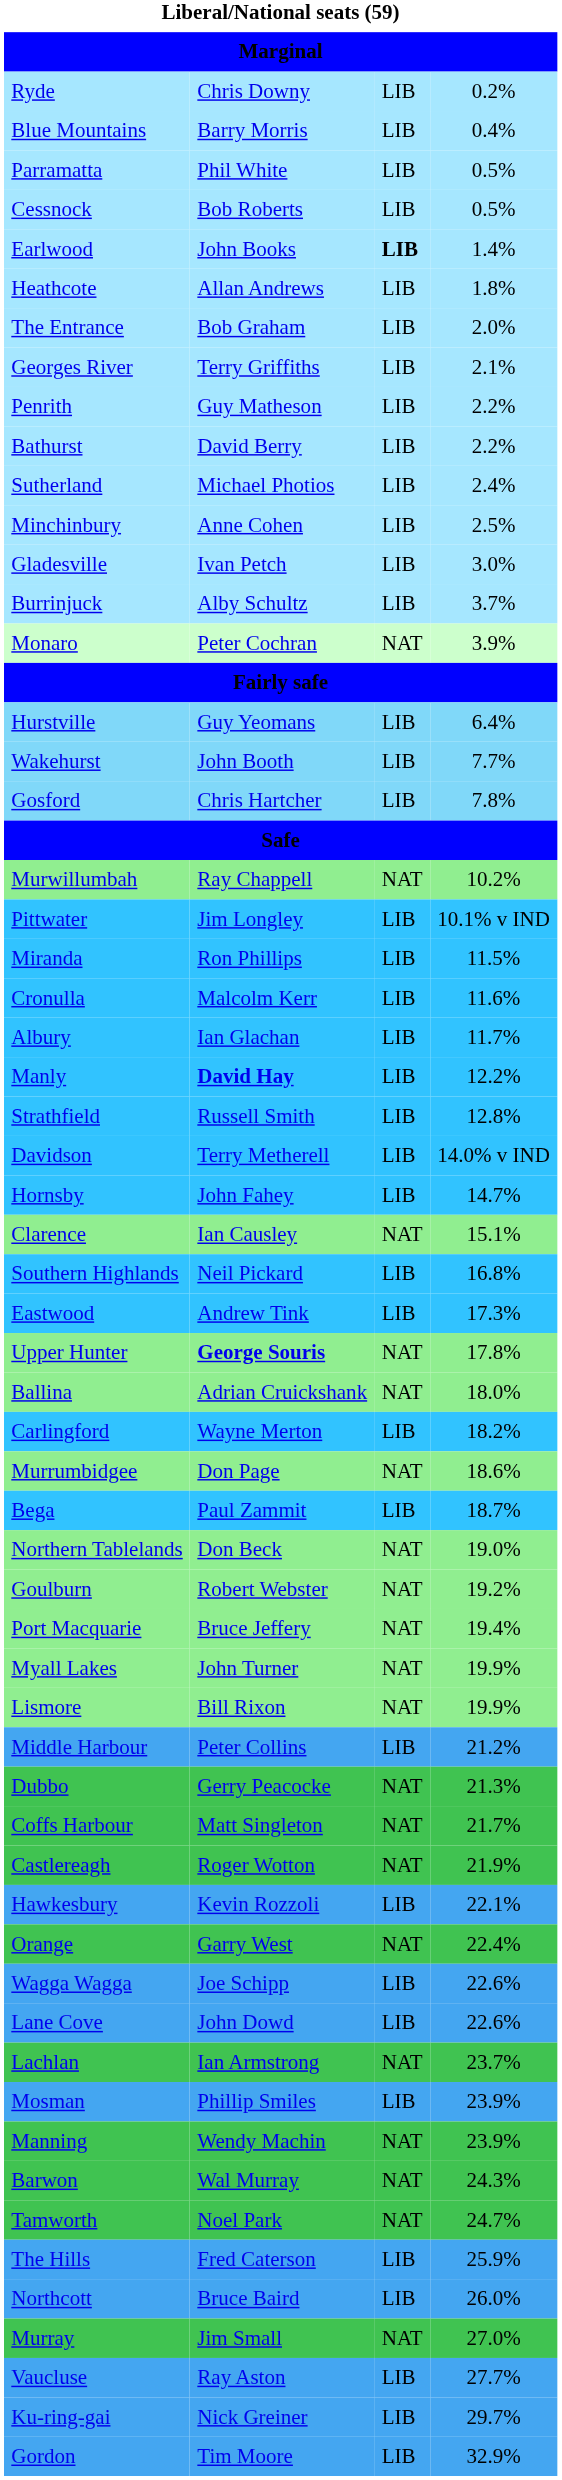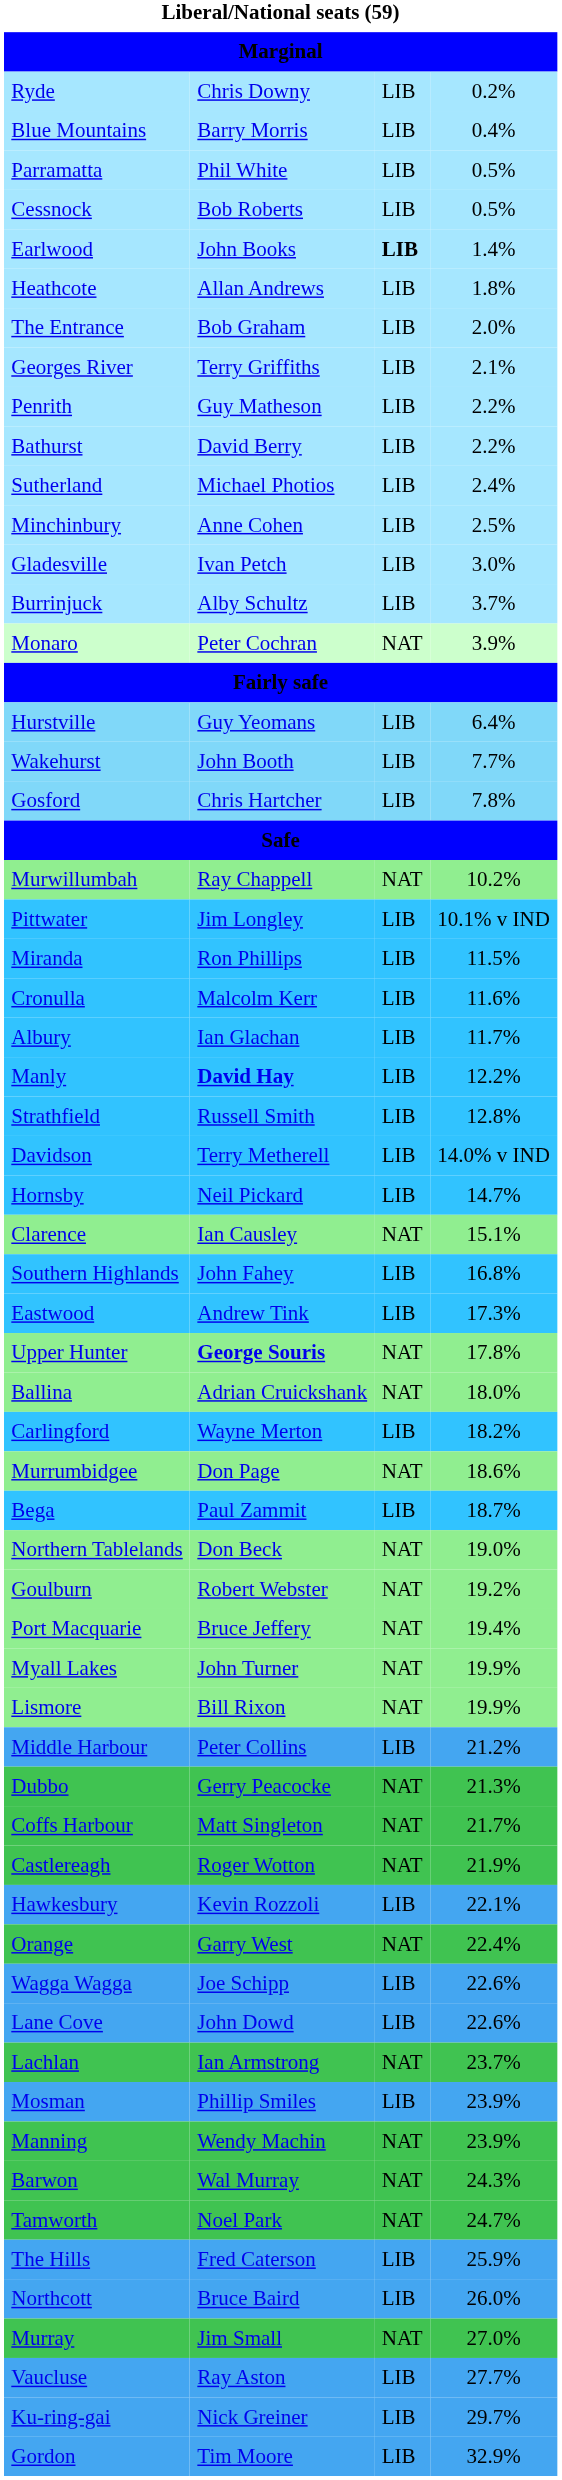 <table class="toccolours" cellpadding="5" cellspacing="0" style="float:left; margin-right:.5em; margin-top:.4em; font-size:90%;">
 <tr>
 <td COLSPAN=4 align="center"><strong>Liberal/National seats (59)</strong></td>
 </tr>
 <tr>
 <td COLSPAN=4 align="center" bgcolor="Blue"><span><strong>Marginal</strong></span></td>
 </tr>
 <tr>
 <td align="left" bgcolor="A6E7FF"><a href='#'>Ryde</a></td>
 <td align="left" bgcolor="A6E7FF"><a href='#'>Chris Downy</a></td>
 <td align="left" bgcolor="A6E7FF">LIB</td>
 <td align="center" bgcolor="A6E7FF">0.2%</td>
 </tr>
 <tr>
 <td align="left" bgcolor="A6E7FF"><a href='#'>Blue Mountains</a></td>
 <td align="left" bgcolor="A6E7FF"><a href='#'>Barry Morris</a></td>
 <td align="left" bgcolor="A6E7FF">LIB</td>
 <td align="center" bgcolor="A6E7FF">0.4%</td>
 </tr>
 <tr>
 <td align="left" bgcolor="A6E7FF"><a href='#'>Parramatta</a></td>
 <td align="left" bgcolor="A6E7FF"><a href='#'>Phil White</a></td>
 <td align="left" bgcolor="A6E7FF">LIB</td>
 <td align="center" bgcolor="A6E7FF">0.5%</td>
 </tr>
 <tr>
 <td align="left" bgcolor="A6E7FF"><a href='#'>Cessnock</a></td>
 <td align="left" bgcolor="A6E7FF"><a href='#'>Bob Roberts</a></td>
 <td align="left" bgcolor="A6E7FF">LIB</td>
 <td align="center" bgcolor="A6E7FF">0.5%</td>
 </tr>
 <tr>
 <td align="left" bgcolor="A6E7FF"><a href='#'>Earlwood</a></td>
 <td align="left" bgcolor="A6E7FF"><a href='#'>John Books</a></td>
 <td align="left" bgcolor="A6E7FF"><strong>LIB</strong></td>
 <td align="center" bgcolor="A6E7FF">1.4%</td>
 </tr>
 <tr>
 <td align="left" bgcolor="A6E7FF"><a href='#'>Heathcote</a></td>
 <td align="left" bgcolor="A6E7FF"><a href='#'>Allan Andrews</a></td>
 <td align="left" bgcolor="A6E7FF">LIB</td>
 <td align="center" bgcolor="A6E7FF">1.8%</td>
 </tr>
 <tr>
 <td align="left" bgcolor="A6E7FF"><a href='#'>The Entrance</a></td>
 <td align="left" bgcolor="A6E7FF"><a href='#'>Bob Graham</a></td>
 <td align="left" bgcolor="A6E7FF">LIB</td>
 <td align="center" bgcolor="A6E7FF">2.0%</td>
 </tr>
 <tr>
 <td align="left" bgcolor="A6E7FF"><a href='#'>Georges River</a></td>
 <td align="left" bgcolor="A6E7FF"><a href='#'>Terry Griffiths</a></td>
 <td align="left" bgcolor="A6E7FF">LIB</td>
 <td align="center" bgcolor="A6E7FF">2.1%</td>
 </tr>
 <tr>
 <td align="left" bgcolor="A6E7FF"><a href='#'>Penrith</a></td>
 <td align="left" bgcolor="A6E7FF"><a href='#'>Guy Matheson</a></td>
 <td align="left" bgcolor="A6E7FF">LIB</td>
 <td align="center" bgcolor="A6E7FF">2.2%</td>
 </tr>
 <tr>
 <td align="left" bgcolor="A6E7FF"><a href='#'>Bathurst</a></td>
 <td align="left" bgcolor="A6E7FF"><a href='#'>David Berry</a></td>
 <td align="left" bgcolor="A6E7FF">LIB</td>
 <td align="center" bgcolor="A6E7FF">2.2%</td>
 </tr>
 <tr>
 <td align="left" bgcolor="A6E7FF"><a href='#'>Sutherland</a></td>
 <td align="left" bgcolor="A6E7FF"><a href='#'>Michael Photios</a></td>
 <td align="left" bgcolor="A6E7FF">LIB</td>
 <td align="center" bgcolor="A6E7FF">2.4%</td>
 </tr>
 <tr>
 <td align="left" bgcolor="A6E7FF"><a href='#'>Minchinbury</a></td>
 <td align="left" bgcolor="A6E7FF"><a href='#'>Anne Cohen</a></td>
 <td align="left" bgcolor="A6E7FF">LIB</td>
 <td align="center" bgcolor="A6E7FF">2.5%</td>
 </tr>
 <tr>
 <td align="left" bgcolor="A6E7FF"><a href='#'>Gladesville</a></td>
 <td align="left" bgcolor="A6E7FF"><a href='#'>Ivan Petch</a></td>
 <td align="left" bgcolor="A6E7FF">LIB</td>
 <td align="center" bgcolor="A6E7FF">3.0%</td>
 </tr>
 <tr>
 <td align="left" bgcolor="A6E7FF"><a href='#'>Burrinjuck</a></td>
 <td align="left" bgcolor="A6E7FF"><a href='#'>Alby Schultz</a></td>
 <td align="left" bgcolor="A6E7FF">LIB</td>
 <td align="center" bgcolor="A6E7FF">3.7%</td>
 </tr>
 <tr>
 <td align="left" bgcolor="CCFFCC"><a href='#'>Monaro</a></td>
 <td align="left" bgcolor="CCFFCC"><a href='#'>Peter Cochran</a></td>
 <td align="left" bgcolor="CCFFCC">NAT</td>
 <td align="center" bgcolor="CCFFCC">3.9%</td>
 </tr>
 <tr>
 <td COLSPAN=4 align="center" bgcolor="blue"><span><strong>Fairly safe</strong></span></td>
 </tr>
 <tr>
 <td align="left" bgcolor="80D8F9"><a href='#'>Hurstville</a></td>
 <td align="left" bgcolor="80D8F9"><a href='#'>Guy Yeomans</a></td>
 <td align="left" bgcolor="80D8F9">LIB</td>
 <td align="center" bgcolor="80D8F9">6.4%</td>
 </tr>
 <tr>
 <td align="left" bgcolor="80D8F9"><a href='#'>Wakehurst</a></td>
 <td align="left" bgcolor="80D8F9"><a href='#'>John Booth</a></td>
 <td align="left" bgcolor="80D8F9">LIB</td>
 <td align="center" bgcolor="80D8F9">7.7%</td>
 </tr>
 <tr>
 <td align="left" bgcolor="80D8F9"><a href='#'>Gosford</a></td>
 <td align="left" bgcolor="80D8F9"><a href='#'>Chris Hartcher</a></td>
 <td align="left" bgcolor="80D8F9">LIB</td>
 <td align="center" bgcolor="80D8F9">7.8%</td>
 </tr>
 <tr>
 <td COLSPAN=4 align="center" bgcolor="blue"><span><strong>Safe</strong></span></td>
 </tr>
 <tr>
 <td align="left" bgcolor="90EE90"><a href='#'>Murwillumbah</a></td>
 <td align="left" bgcolor="90EE90"><a href='#'>Ray Chappell</a></td>
 <td align="left" bgcolor="90EE90">NAT</td>
 <td align="center" bgcolor="90EE90">10.2%</td>
 </tr>
 <tr>
 <td align="left" bgcolor="31C3FF"><a href='#'>Pittwater</a></td>
 <td align="left" bgcolor="31C3FF"><a href='#'>Jim Longley</a></td>
 <td align="left" bgcolor="31C3FF">LIB</td>
 <td align="center" bgcolor="31C3FF">10.1% v IND</td>
 </tr>
 <tr>
 <td align="left" bgcolor="31C3FF"><a href='#'>Miranda</a></td>
 <td align="left" bgcolor="31C3FF"><a href='#'>Ron Phillips</a></td>
 <td align="left" bgcolor="31C3FF">LIB</td>
 <td align="center" bgcolor="31C3FF">11.5%</td>
 </tr>
 <tr>
 <td align="left" bgcolor="31C3FF"><a href='#'>Cronulla</a></td>
 <td align="left" bgcolor="31C3FF"><a href='#'>Malcolm Kerr</a></td>
 <td align="left" bgcolor="31C3FF">LIB</td>
 <td align="center" bgcolor="31C3FF">11.6%</td>
 </tr>
 <tr>
 <td align="left" bgcolor="31C3FF"><a href='#'>Albury</a></td>
 <td align="left" bgcolor="31C3FF"><a href='#'>Ian Glachan</a></td>
 <td align="left" bgcolor="31C3FF">LIB</td>
 <td align="center" bgcolor="31C3FF">11.7%</td>
 </tr>
 <tr>
 <td align="left" bgcolor="31C3FF"><a href='#'>Manly</a></td>
 <td align="left" bgcolor="31C3FF"><strong><a href='#'>David Hay</a></strong></td>
 <td align="left" bgcolor="31C3FF">LIB</td>
 <td align="center" bgcolor="31C3FF">12.2%</td>
 </tr>
 <tr>
 <td align="left" bgcolor="31C3FF"><a href='#'>Strathfield</a></td>
 <td align="left" bgcolor="31C3FF"><a href='#'>Russell Smith</a></td>
 <td align="left" bgcolor="31C3FF">LIB</td>
 <td align="center" bgcolor="31C3FF">12.8%</td>
 </tr>
 <tr>
 <td align="left" bgcolor="31C3FF"><a href='#'>Davidson</a></td>
 <td align="left" bgcolor="31C3FF"><a href='#'>Terry Metherell</a></td>
 <td align="left" bgcolor="31C3FF">LIB</td>
 <td align="center" bgcolor="31C3FF">14.0% v IND</td>
 </tr>
 <tr>
 <td align="left" bgcolor="31C3FF"><a href='#'>Hornsby</a></td>
-<td align="left" bgcolor="31C3FF"><a href='#'>John Fahey</a></td>
+<td align="left" bgcolor="31C3FF"><a href='#'>Neil Pickard</a></td>
 <td align="left" bgcolor="31C3FF">LIB</td>
 <td align="center" bgcolor="31C3FF">14.7%</td>
 </tr>
 <tr>
 <td align="left" bgcolor="90EE90"><a href='#'>Clarence</a></td>
 <td align="left" bgcolor="90EE90"><a href='#'>Ian Causley</a></td>
 <td align="left" bgcolor="90EE90">NAT</td>
 <td align="center" bgcolor="90EE90">15.1%</td>
 </tr>
 <tr>
 <td align="left" bgcolor="31C3FF"><a href='#'>Southern Highlands</a></td>
-<td align="left" bgcolor="31C3FF"><a href='#'>Neil Pickard</a></td>
+<td align="left" bgcolor="31C3FF"><a href='#'>John Fahey</a></td>
 <td align="left" bgcolor="31C3FF">LIB</td>
 <td align="center" bgcolor="31C3FF">16.8%</td>
 </tr>
 <tr>
 <td align="left" bgcolor="31C3FF"><a href='#'>Eastwood</a></td>
 <td align="left" bgcolor="31C3FF"><a href='#'>Andrew Tink</a></td>
 <td align="left" bgcolor="31C3FF">LIB</td>
 <td align="center" bgcolor="31C3FF">17.3%</td>
 </tr>
 <tr>
 <td align="left" bgcolor="90EE90"><a href='#'>Upper Hunter</a></td>
 <td align="left" bgcolor="90EE90"><strong><a href='#'>George Souris</a></strong></td>
 <td align="left" bgcolor="90EE90">NAT</td>
 <td align="center" bgcolor="90EE90">17.8%</td>
 </tr>
 <tr>
 <td align="left" bgcolor="90EE90"><a href='#'>Ballina</a></td>
 <td align="left" bgcolor="90EE90"><a href='#'>Adrian Cruickshank</a></td>
 <td align="left" bgcolor="90EE90">NAT</td>
 <td align="center" bgcolor="90EE90">18.0%</td>
 </tr>
 <tr>
 <td align="left" bgcolor="31C3FF"><a href='#'>Carlingford</a></td>
 <td align="left" bgcolor="31C3FF"><a href='#'>Wayne Merton</a></td>
 <td align="left" bgcolor="31C3FF">LIB</td>
 <td align="center" bgcolor="31C3FF">18.2%</td>
 </tr>
 <tr>
 <td align="left" bgcolor="90EE90"><a href='#'>Murrumbidgee</a></td>
 <td align="left" bgcolor="90EE90"><a href='#'>Don Page</a></td>
 <td align="left" bgcolor="90EE90">NAT</td>
 <td align="center" bgcolor="90EE90">18.6%</td>
 </tr>
 <tr>
 <td align="left" bgcolor="31C3FF"><a href='#'>Bega</a></td>
 <td align="left" bgcolor="31C3FF"><a href='#'>Paul Zammit</a></td>
 <td align="left" bgcolor="31C3FF">LIB</td>
 <td align="center" bgcolor="31C3FF">18.7%</td>
 </tr>
 <tr>
 <td align="left" bgcolor="90EE90"><a href='#'>Northern Tablelands</a></td>
 <td align="left" bgcolor="90EE90"><a href='#'>Don Beck</a></td>
 <td align="left" bgcolor="90EE90">NAT</td>
 <td align="center" bgcolor="90EE90">19.0%</td>
 </tr>
 <tr>
 <td align="left" bgcolor="90EE90"><a href='#'>Goulburn</a></td>
 <td align="left" bgcolor="90EE90"><a href='#'>Robert Webster</a></td>
 <td align="left" bgcolor="90EE90">NAT</td>
 <td align="center" bgcolor="90EE90">19.2%</td>
 </tr>
 <tr>
 <td align="left" bgcolor="90EE90"><a href='#'>Port Macquarie</a></td>
 <td align="left" bgcolor="90EE90"><a href='#'>Bruce Jeffery</a></td>
 <td align="left" bgcolor="90EE90">NAT</td>
 <td align="center" bgcolor="90EE90">19.4%</td>
 </tr>
 <tr>
 <td align="left" bgcolor="90EE90"><a href='#'>Myall Lakes</a></td>
 <td align="left" bgcolor="90EE90"><a href='#'>John Turner</a></td>
 <td align="left" bgcolor="90EE90">NAT</td>
 <td align="center" bgcolor="90EE90">19.9%</td>
 </tr>
 <tr>
 <td align="left" bgcolor="90EE90"><a href='#'>Lismore</a></td>
 <td align="left" bgcolor="90EE90"><a href='#'>Bill Rixon</a></td>
 <td align="left" bgcolor="90EE90">NAT</td>
 <td align="center" bgcolor="90EE90">19.9%</td>
 </tr>
 <tr>
 <td align="left" bgcolor="44A6F1"><a href='#'>Middle Harbour</a></td>
 <td align="left" bgcolor="44A6F1"><a href='#'>Peter Collins</a></td>
 <td align="left" bgcolor="44A6F1">LIB</td>
 <td align="center" bgcolor="44A6F1">21.2%</td>
 </tr>
 <tr>
 <td align="left" bgcolor="40C351"><a href='#'>Dubbo</a></td>
 <td align="left" bgcolor="40C351"><a href='#'>Gerry Peacocke</a></td>
 <td align="left" bgcolor="40C351">NAT</td>
 <td align="center" bgcolor="40C351">21.3%</td>
 </tr>
 <tr>
 <td align="left" bgcolor="40C351"><a href='#'>Coffs Harbour</a></td>
 <td align="left" bgcolor="40C351"><a href='#'>Matt Singleton</a></td>
 <td align="left" bgcolor="40C351">NAT</td>
 <td align="center" bgcolor="40C351">21.7%</td>
 </tr>
 <tr>
 <td align="left" bgcolor="40C351"><a href='#'>Castlereagh</a></td>
 <td align="left" bgcolor="40C351"><a href='#'>Roger Wotton</a></td>
 <td align="left" bgcolor="40C351">NAT</td>
 <td align="center" bgcolor="40C351">21.9%</td>
 </tr>
 <tr>
 <td align="left" bgcolor="44A6F1"><a href='#'>Hawkesbury</a></td>
 <td align="left" bgcolor="44A6F1"><a href='#'>Kevin Rozzoli</a></td>
 <td align="left" bgcolor="44A6F1">LIB</td>
 <td align="center" bgcolor="44A6F1">22.1%</td>
 </tr>
 <tr>
 <td align="left" bgcolor="40C351"><a href='#'>Orange</a></td>
 <td align="left" bgcolor="40C351"><a href='#'>Garry West</a></td>
 <td align="left" bgcolor="40C351">NAT</td>
 <td align="center" bgcolor="40C351">22.4%</td>
 </tr>
 <tr>
 <td align="left" bgcolor="44A6F1"><a href='#'>Wagga Wagga</a></td>
 <td align="left" bgcolor="44A6F1"><a href='#'>Joe Schipp</a></td>
 <td align="left" bgcolor="44A6F1">LIB</td>
 <td align="center" bgcolor="44A6F1">22.6%</td>
 </tr>
 <tr>
 <td align="left" bgcolor="44A6F1"><a href='#'>Lane Cove</a></td>
 <td align="left" bgcolor="44A6F1"><a href='#'>John Dowd</a></td>
 <td align="left" bgcolor="44A6F1">LIB</td>
 <td align="center" bgcolor="44A6F1">22.6%</td>
 </tr>
 <tr>
 <td align="left" bgcolor="40C351"><a href='#'>Lachlan</a></td>
 <td align="left" bgcolor="40C351"><a href='#'>Ian Armstrong</a></td>
 <td align="left" bgcolor="40C351">NAT</td>
 <td align="center" bgcolor="40C351">23.7%</td>
 </tr>
 <tr>
 <td align="left" bgcolor="44A6F1"><a href='#'>Mosman</a></td>
 <td align="left" bgcolor="44A6F1"><a href='#'>Phillip Smiles</a></td>
 <td align="left" bgcolor="44A6F1">LIB</td>
 <td align="center" bgcolor="44A6F1">23.9%</td>
 </tr>
 <tr>
 <td align="left" bgcolor="40C351"><a href='#'>Manning</a></td>
 <td align="left" bgcolor="40C351"><a href='#'>Wendy Machin</a></td>
 <td align="left" bgcolor="40C351">NAT</td>
 <td align="center" bgcolor="40C351">23.9%</td>
 </tr>
 <tr>
 <td align="left" bgcolor="40C351"><a href='#'>Barwon</a></td>
 <td align="left" bgcolor="40C351"><a href='#'>Wal Murray</a></td>
 <td align="left" bgcolor="40C351">NAT</td>
 <td align="center" bgcolor="40C351">24.3%</td>
 </tr>
 <tr>
 <td align="left" bgcolor="40C351"><a href='#'>Tamworth</a></td>
 <td align="left" bgcolor="40C351"><a href='#'>Noel Park</a></td>
 <td align="left" bgcolor="40C351">NAT</td>
 <td align="center" bgcolor="40C351">24.7%</td>
 </tr>
 <tr>
 <td align="left" bgcolor="44A6F1"><a href='#'>The Hills</a></td>
 <td align="left" bgcolor="44A6F1"><a href='#'>Fred Caterson</a></td>
 <td align="left" bgcolor="44A6F1">LIB</td>
 <td align="center" bgcolor="44A6F1">25.9%</td>
 </tr>
 <tr>
 <td align="left" bgcolor="44A6F1"><a href='#'>Northcott</a></td>
 <td align="left" bgcolor="44A6F1"><a href='#'>Bruce Baird</a></td>
 <td align="left" bgcolor="44A6F1">LIB</td>
 <td align="center" bgcolor="44A6F1">26.0%</td>
 </tr>
 <tr>
 <td align="left" bgcolor="40C351"><a href='#'>Murray</a></td>
 <td align="left" bgcolor="40C351"><a href='#'>Jim Small</a></td>
 <td align="left" bgcolor="40C351">NAT</td>
 <td align="center" bgcolor="40C351">27.0%</td>
 </tr>
 <tr>
 <td align="left" bgcolor="44A6F1"><a href='#'>Vaucluse</a></td>
 <td align="left" bgcolor="44A6F1"><a href='#'>Ray Aston</a></td>
 <td align="left" bgcolor="44A6F1">LIB</td>
 <td align="center" bgcolor="44A6F1">27.7%</td>
 </tr>
 <tr>
 <td align="left" bgcolor="44A6F1"><a href='#'>Ku-ring-gai</a></td>
 <td align="left" bgcolor="44A6F1"><a href='#'>Nick Greiner</a></td>
 <td align="left" bgcolor="44A6F1">LIB</td>
 <td align="center" bgcolor="44A6F1">29.7%</td>
 </tr>
 <tr>
 <td align="left" bgcolor="44A6F1"><a href='#'>Gordon</a></td>
 <td align="left" bgcolor="44A6F1"><a href='#'>Tim Moore</a></td>
 <td align="left" bgcolor="44A6F1">LIB</td>
 <td align="center" bgcolor="44A6F1">32.9%</td>
 </tr>
 <tr>
 </tr>
 </table>
